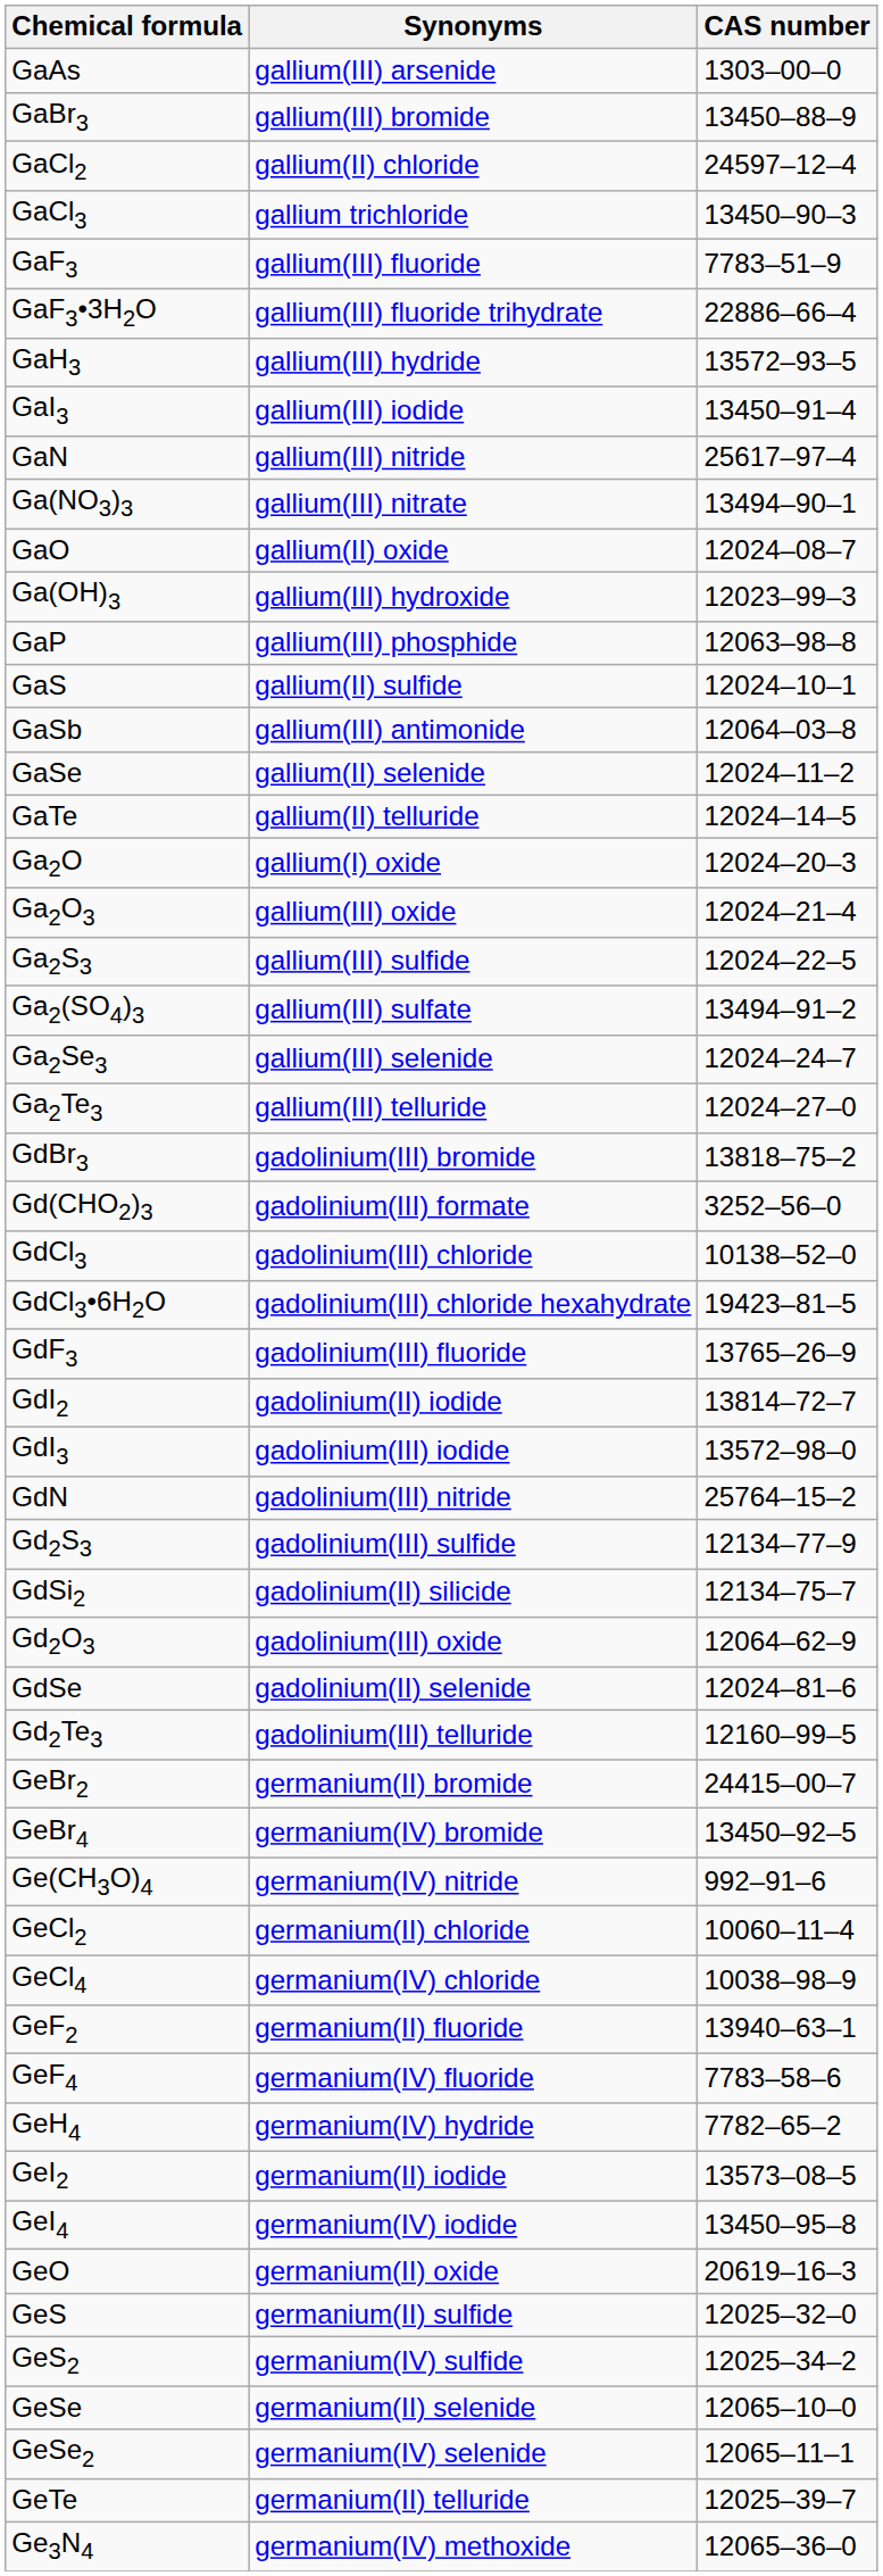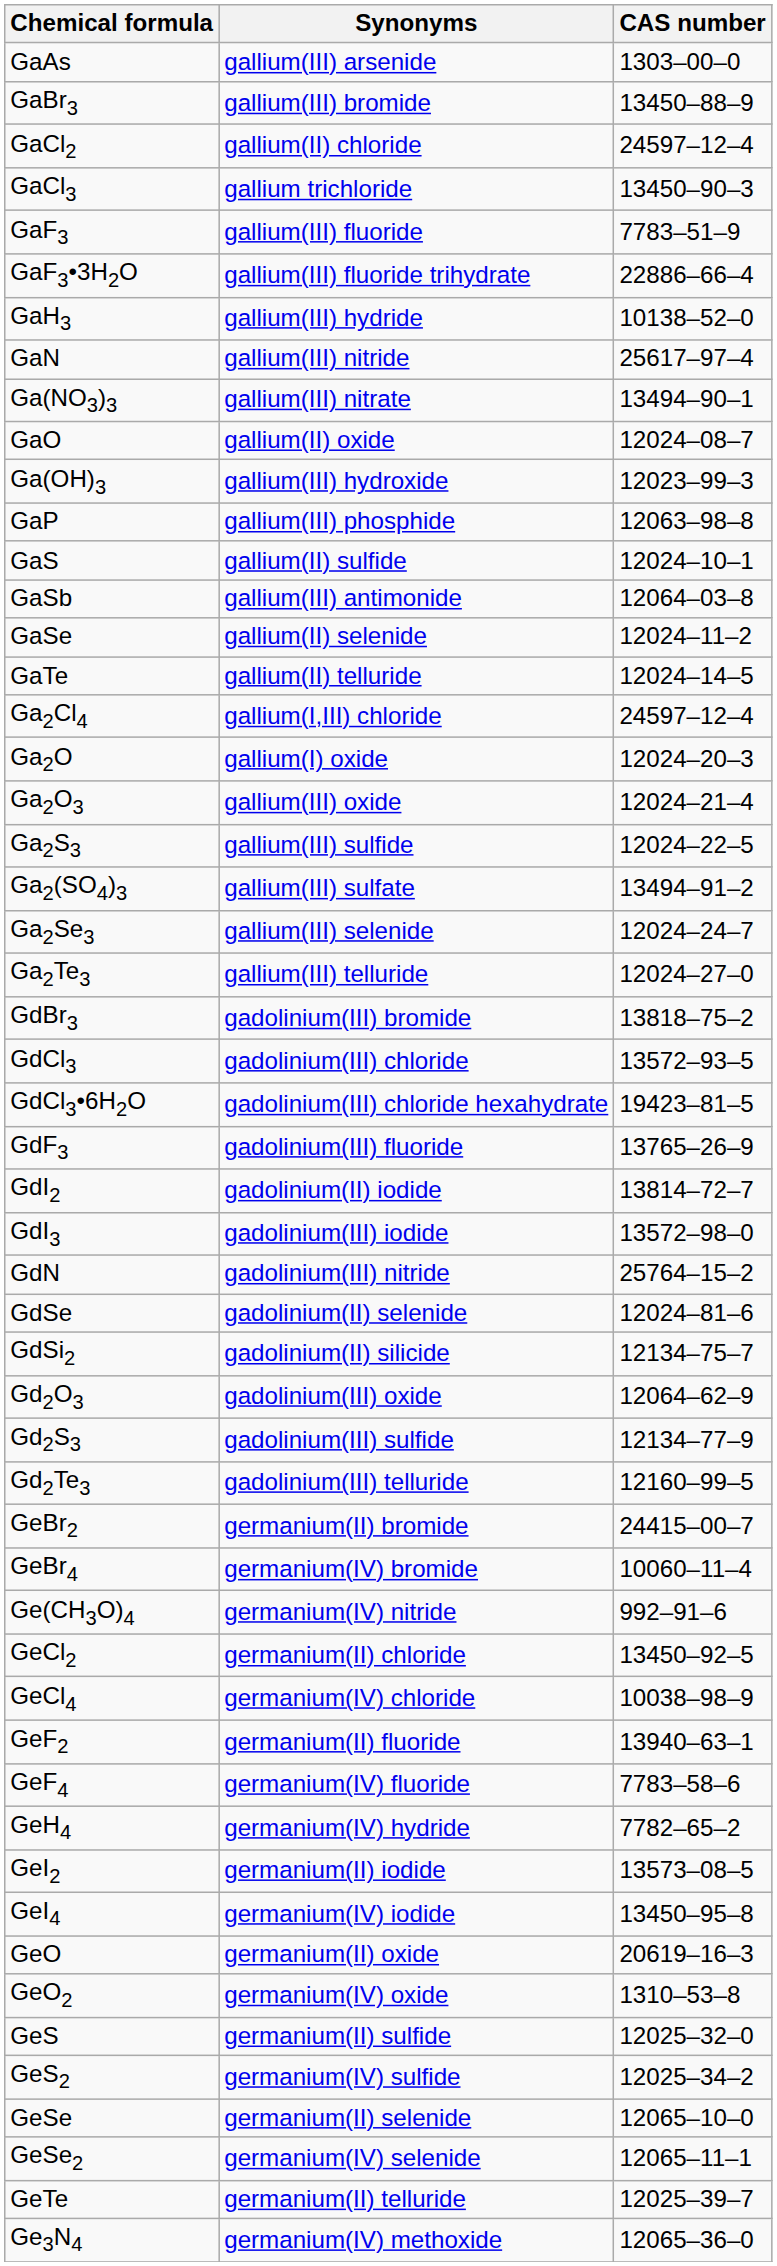 <table class="wikitable">
 <tr>
 <th>Chemical formula</th>
 <th>Synonyms</th>
 <th>CAS number</th>
 </tr>
 <tr>
 <td>GaAs</td>
 <td><a href='#'>gallium(III) arsenide</a></td>
 <td>1303–00–0</td>
 </tr>
 <tr>
 <td>GaBr<sub>3</sub></td>
 <td><a href='#'>gallium(III) bromide</a></td>
 <td>13450–88–9</td>
 </tr>
 <tr>
 <td>GaCl<sub>2</sub></td>
 <td><a href='#'>gallium(II) chloride</a></td>
 <td>24597–12–4</td>
 </tr>
 <tr>
 <td>GaCl<sub>3</sub></td>
 <td><a href='#'>gallium trichloride</a></td>
 <td>13450–90–3</td>
 </tr>
 <tr>
 <td>GaF<sub>3</sub></td>
 <td><a href='#'>gallium(III) fluoride</a></td>
 <td>7783–51–9</td>
 </tr>
 <tr>
 <td>GaF<sub>3</sub>•3H<sub>2</sub>O</td>
 <td><a href='#'>gallium(III) fluoride trihydrate</a></td>
 <td>22886–66–4</td>
 </tr>
 <tr>
 <td>GaH<sub>3</sub></td>
 <td><a href='#'>gallium(III) hydride</a></td>
-<td>13572–93–5</td>
-</tr>
-<tr>
-<td>GaI<sub>3</sub></td>
-<td><a href='#'>gallium(III) iodide</a></td>
-<td>13450–91–4</td>
+<td>10138–52–0</td>
 </tr>
 <tr>
 <td>GaN</td>
 <td><a href='#'>gallium(III) nitride</a></td>
 <td>25617–97–4</td>
 </tr>
 <tr>
 <td>Ga(NO<sub>3</sub>)<sub>3</sub></td>
 <td><a href='#'>gallium(III) nitrate</a></td>
 <td>13494–90–1</td>
 </tr>
 <tr>
 <td>GaO</td>
 <td><a href='#'>gallium(II) oxide</a></td>
 <td>12024–08–7</td>
 </tr>
 <tr>
 <td>Ga(OH)<sub>3</sub></td>
 <td><a href='#'>gallium(III) hydroxide</a></td>
 <td>12023–99–3</td>
 </tr>
 <tr>
 <td>GaP</td>
 <td><a href='#'>gallium(III) phosphide</a></td>
 <td>12063–98–8</td>
 </tr>
 <tr>
 <td>GaS</td>
 <td><a href='#'>gallium(II) sulfide</a></td>
 <td>12024–10–1</td>
 </tr>
 <tr>
 <td>GaSb</td>
 <td><a href='#'>gallium(III) antimonide</a></td>
 <td>12064–03–8</td>
 </tr>
 <tr>
 <td>GaSe</td>
 <td><a href='#'>gallium(II) selenide</a></td>
 <td>12024–11–2</td>
 </tr>
 <tr>
 <td>GaTe</td>
 <td><a href='#'>gallium(II) telluride</a></td>
 <td>12024–14–5</td>
 </tr>
 <tr>
+<td>Ga<sub>2</sub>Cl<sub>4</sub></td>
+<td><a href='#'>gallium(I,III) chloride</a></td>
+<td>24597–12–4</td>
+</tr>
+<tr>
 <td>Ga<sub>2</sub>O</td>
 <td><a href='#'>gallium(I) oxide</a></td>
 <td>12024–20–3</td>
 </tr>
 <tr>
 <td>Ga<sub>2</sub>O<sub>3</sub></td>
 <td><a href='#'>gallium(III) oxide</a></td>
 <td>12024–21–4</td>
 </tr>
 <tr>
 <td>Ga<sub>2</sub>S<sub>3</sub></td>
 <td><a href='#'>gallium(III) sulfide</a></td>
 <td>12024–22–5</td>
 </tr>
 <tr>
 <td>Ga<sub>2</sub>(SO<sub>4</sub>)<sub>3</sub></td>
 <td><a href='#'>gallium(III) sulfate</a></td>
 <td>13494–91–2</td>
 </tr>
 <tr>
 <td>Ga<sub>2</sub>Se<sub>3</sub></td>
 <td><a href='#'>gallium(III) selenide</a></td>
 <td>12024–24–7</td>
 </tr>
 <tr>
 <td>Ga<sub>2</sub>Te<sub>3</sub></td>
 <td><a href='#'>gallium(III) telluride</a></td>
 <td>12024–27–0</td>
 </tr>
 <tr>
 <td>GdBr<sub>3</sub></td>
 <td><a href='#'>gadolinium(III) bromide</a></td>
 <td>13818–75–2</td>
 </tr>
 <tr>
-<td>Gd(CHO<sub>2</sub>)<sub>3</sub></td>
-<td><a href='#'>gadolinium(III) formate</a></td>
-<td>3252–56–0</td>
-</tr>
-<tr>
 <td>GdCl<sub>3</sub></td>
 <td><a href='#'>gadolinium(III) chloride</a></td>
-<td>10138–52–0</td>
+<td>13572–93–5</td>
 </tr>
 <tr>
 <td>GdCl<sub>3</sub>•6H<sub>2</sub>O</td>
 <td><a href='#'>gadolinium(III) chloride hexahydrate</a></td>
 <td>19423–81–5</td>
 </tr>
 <tr>
 <td>GdF<sub>3</sub></td>
 <td><a href='#'>gadolinium(III) fluoride</a></td>
 <td>13765–26–9</td>
 </tr>
 <tr>
 <td>GdI<sub>2</sub></td>
 <td><a href='#'>gadolinium(II) iodide</a></td>
 <td>13814–72–7</td>
 </tr>
 <tr>
 <td>GdI<sub>3</sub></td>
 <td><a href='#'>gadolinium(III) iodide</a></td>
 <td>13572–98–0</td>
 </tr>
 <tr>
 <td>GdN</td>
 <td><a href='#'>gadolinium(III) nitride</a></td>
 <td>25764–15–2</td>
 </tr>
 <tr>
-<td>Gd<sub>2</sub>S<sub>3</sub></td>
-<td><a href='#'>gadolinium(III) sulfide</a></td>
-<td>12134–77–9</td>
+<td>GdSe</td>
+<td><a href='#'>gadolinium(II) selenide</a></td>
+<td>12024–81–6</td>
 </tr>
 <tr>
 <td>GdSi<sub>2</sub></td>
 <td><a href='#'>gadolinium(II) silicide</a></td>
 <td>12134–75–7</td>
 </tr>
 <tr>
 <td>Gd<sub>2</sub>O<sub>3</sub></td>
 <td><a href='#'>gadolinium(III) oxide</a></td>
 <td>12064–62–9</td>
 </tr>
 <tr>
-<td>GdSe</td>
-<td><a href='#'>gadolinium(II) selenide</a></td>
-<td>12024–81–6</td>
+<td>Gd<sub>2</sub>S<sub>3</sub></td>
+<td><a href='#'>gadolinium(III) sulfide</a></td>
+<td>12134–77–9</td>
 </tr>
 <tr>
 <td>Gd<sub>2</sub>Te<sub>3</sub></td>
 <td><a href='#'>gadolinium(III) telluride</a></td>
 <td>12160–99–5</td>
 </tr>
 <tr>
 <td>GeBr<sub>2</sub></td>
 <td><a href='#'>germanium(II) bromide</a></td>
 <td>24415–00–7</td>
 </tr>
 <tr>
 <td>GeBr<sub>4</sub></td>
 <td><a href='#'>germanium(IV) bromide</a></td>
-<td>13450–92–5</td>
+<td>10060–11–4</td>
 </tr>
 <tr>
 <td>Ge(CH<sub>3</sub>O)<sub>4</sub></td>
 <td><a href='#'>germanium(IV) nitride</a></td>
 <td>992–91–6</td>
 </tr>
 <tr>
 <td>GeCl<sub>2</sub></td>
 <td><a href='#'>germanium(II) chloride</a></td>
-<td>10060–11–4</td>
+<td>13450–92–5</td>
 </tr>
 <tr>
 <td>GeCl<sub>4</sub></td>
 <td><a href='#'>germanium(IV) chloride</a></td>
 <td>10038–98–9</td>
 </tr>
 <tr>
 <td>GeF<sub>2</sub></td>
 <td><a href='#'>germanium(II) fluoride</a></td>
 <td>13940–63–1</td>
 </tr>
 <tr>
 <td>GeF<sub>4</sub></td>
 <td><a href='#'>germanium(IV) fluoride</a></td>
 <td>7783–58–6</td>
 </tr>
 <tr>
 <td>GeH<sub>4</sub></td>
 <td><a href='#'>germanium(IV) hydride</a></td>
 <td>7782–65–2</td>
 </tr>
 <tr>
 <td>GeI<sub>2</sub></td>
 <td><a href='#'>germanium(II) iodide</a></td>
 <td>13573–08–5</td>
 </tr>
 <tr>
 <td>GeI<sub>4</sub></td>
 <td><a href='#'>germanium(IV) iodide</a></td>
 <td>13450–95–8</td>
 </tr>
 <tr>
 <td>GeO</td>
 <td><a href='#'>germanium(II) oxide</a></td>
 <td>20619–16–3</td>
 </tr>
 <tr>
+<td>GeO<sub>2</sub></td>
+<td><a href='#'>germanium(IV) oxide</a></td>
+<td>1310–53–8</td>
+</tr>
+<tr>
 <td>GeS</td>
 <td><a href='#'>germanium(II) sulfide</a></td>
 <td>12025–32–0</td>
 </tr>
 <tr>
 <td>GeS<sub>2</sub></td>
 <td><a href='#'>germanium(IV) sulfide</a></td>
 <td>12025–34–2</td>
 </tr>
 <tr>
 <td>GeSe</td>
 <td><a href='#'>germanium(II) selenide</a></td>
 <td>12065–10–0</td>
 </tr>
 <tr>
 <td>GeSe<sub>2</sub></td>
 <td><a href='#'>germanium(IV) selenide</a></td>
 <td>12065–11–1</td>
 </tr>
 <tr>
 <td>GeTe</td>
 <td><a href='#'>germanium(II) telluride</a></td>
 <td>12025–39–7</td>
 </tr>
 <tr>
 <td>Ge<sub>3</sub>N<sub>4</sub></td>
 <td><a href='#'>germanium(IV) methoxide</a></td>
 <td>12065–36–0</td>
 </tr>
 <tr>
 </tr>
 </table>
